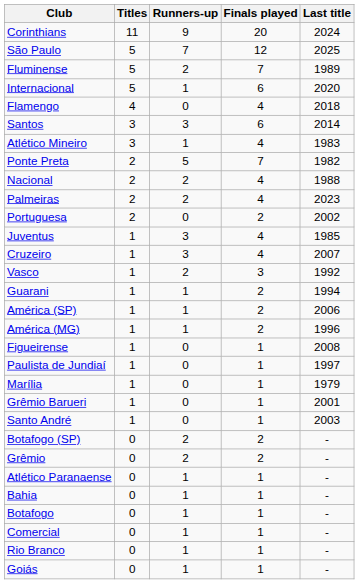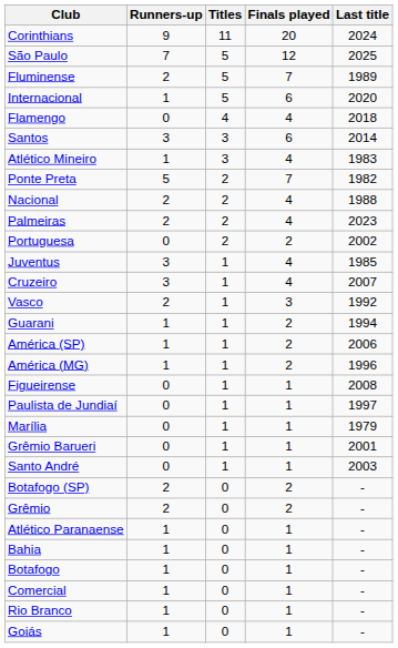 <table class="wikitable sortable">
 <tr>
 <th>Club</th>
+<th>Runners-up</th>
 <th>Titles</th>
-<th>Runners-up</th>
 <th>Finals played</th>
 <th>Last title</th>
 </tr>
 <tr>
 <td> <a href='#'>Corinthians</a></td>
+<td align="center">9</td>
 <td align="center">11</td>
-<td align="center">9</td>
 <td align="center">20</td>
 <td align="center">2024</td>
 </tr>
 <tr>
 <td> <a href='#'>São Paulo</a></td>
+<td align="center">7</td>
 <td align="center">5</td>
-<td align="center">7</td>
 <td align="center">12</td>
 <td align="center">2025</td>
 </tr>
 <tr>
 <td> <a href='#'>Fluminense</a></td>
+<td align="center">2</td>
 <td align="center">5</td>
-<td align="center">2</td>
 <td align="center">7</td>
 <td align="center">1989</td>
 </tr>
 <tr>
 <td> <a href='#'>Internacional</a></td>
+<td align="center">1</td>
 <td align="center">5</td>
-<td align="center">1</td>
 <td align="center">6</td>
 <td align="center">2020</td>
 </tr>
 <tr>
 <td> <a href='#'>Flamengo</a></td>
+<td align="center">0</td>
 <td align="center">4</td>
-<td align="center">0</td>
 <td align="center">4</td>
 <td align="center">2018</td>
 </tr>
 <tr>
 <td> <a href='#'>Santos</a></td>
 <td align="center">3</td>
 <td align="center">3</td>
 <td align="center">6</td>
 <td align="center">2014</td>
 </tr>
 <tr>
 <td> <a href='#'>Atlético Mineiro</a></td>
+<td align="center">1</td>
 <td align="center">3</td>
-<td align="center">1</td>
 <td align="center">4</td>
 <td align="center">1983</td>
 </tr>
 <tr>
 <td> <a href='#'>Ponte Preta</a></td>
+<td align="center">5</td>
 <td align="center">2</td>
-<td align="center">5</td>
 <td align="center">7</td>
 <td align="center">1982</td>
 </tr>
 <tr>
 <td> <a href='#'>Nacional</a></td>
 <td align="center">2</td>
 <td align="center">2</td>
 <td align="center">4</td>
 <td align="center">1988</td>
 </tr>
 <tr>
 <td> <a href='#'>Palmeiras</a></td>
 <td align="center">2</td>
 <td align="center">2</td>
 <td align="center">4</td>
 <td align="center">2023</td>
 </tr>
 <tr>
 <td> <a href='#'>Portuguesa</a></td>
+<td align="center">0</td>
 <td align="center">2</td>
-<td align="center">0</td>
 <td align="center">2</td>
 <td align="center">2002</td>
 </tr>
 <tr>
 <td> <a href='#'>Juventus</a></td>
+<td align="center">3</td>
 <td align="center">1</td>
-<td align="center">3</td>
 <td align="center">4</td>
 <td align="center">1985</td>
 </tr>
 <tr>
 <td> <a href='#'>Cruzeiro</a></td>
+<td align="center">3</td>
 <td align="center">1</td>
-<td align="center">3</td>
 <td align="center">4</td>
 <td align="center">2007</td>
 </tr>
 <tr>
 <td> <a href='#'>Vasco</a></td>
+<td align="center">2</td>
 <td align="center">1</td>
-<td align="center">2</td>
 <td align="center">3</td>
 <td align="center">1992</td>
 </tr>
 <tr>
 <td> <a href='#'>Guarani</a></td>
 <td align="center">1</td>
 <td align="center">1</td>
 <td align="center">2</td>
 <td align="center">1994</td>
 </tr>
 <tr>
 <td> <a href='#'>América (SP)</a></td>
 <td align="center">1</td>
 <td align="center">1</td>
 <td align="center">2</td>
 <td align="center">2006</td>
 </tr>
 <tr>
 <td> <a href='#'>América (MG)</a></td>
 <td align="center">1</td>
 <td align="center">1</td>
 <td align="center">2</td>
 <td align="center">1996</td>
 </tr>
 <tr>
 <td> <a href='#'>Figueirense</a></td>
+<td align="center">0</td>
 <td align="center">1</td>
-<td align="center">0</td>
 <td align="center">1</td>
 <td align="center">2008</td>
 </tr>
 <tr>
 <td> <a href='#'>Paulista de Jundiaí</a></td>
+<td align="center">0</td>
 <td align="center">1</td>
-<td align="center">0</td>
 <td align="center">1</td>
 <td align="center">1997</td>
 </tr>
 <tr>
 <td> <a href='#'>Marília</a></td>
+<td align="center">0</td>
 <td align="center">1</td>
-<td align="center">0</td>
 <td align="center">1</td>
 <td align="center">1979</td>
 </tr>
 <tr>
 <td> <a href='#'>Grêmio Barueri</a></td>
+<td align="center">0</td>
 <td align="center">1</td>
-<td align="center">0</td>
 <td align="center">1</td>
 <td align="center">2001</td>
 </tr>
 <tr>
 <td> <a href='#'>Santo André</a></td>
+<td align="center">0</td>
 <td align="center">1</td>
-<td align="center">0</td>
 <td align="center">1</td>
 <td align="center">2003</td>
 </tr>
 <tr>
 <td> <a href='#'>Botafogo (SP)</a></td>
+<td align="center">2</td>
 <td align="center">0</td>
-<td align="center">2</td>
 <td align="center">2</td>
 <td align="center">-</td>
 </tr>
 <tr>
 <td> <a href='#'>Grêmio</a></td>
+<td align="center">2</td>
 <td align="center">0</td>
-<td align="center">2</td>
 <td align="center">2</td>
 <td align="center">-</td>
 </tr>
 <tr>
 <td> <a href='#'>Atlético Paranaense</a></td>
+<td align="center">1</td>
 <td align="center">0</td>
-<td align="center">1</td>
 <td align="center">1</td>
 <td align="center">-</td>
 </tr>
 <tr>
 <td> <a href='#'>Bahia</a></td>
+<td align="center">1</td>
 <td align="center">0</td>
-<td align="center">1</td>
 <td align="center">1</td>
 <td align="center">-</td>
 </tr>
 <tr>
 <td> <a href='#'>Botafogo</a></td>
+<td align="center">1</td>
 <td align="center">0</td>
-<td align="center">1</td>
 <td align="center">1</td>
 <td align="center">-</td>
 </tr>
 <tr>
 <td> <a href='#'>Comercial</a></td>
+<td align="center">1</td>
 <td align="center">0</td>
-<td align="center">1</td>
 <td align="center">1</td>
 <td align="center">-</td>
 </tr>
 <tr>
 <td> <a href='#'>Rio Branco</a></td>
+<td align="center">1</td>
 <td align="center">0</td>
-<td align="center">1</td>
 <td align="center">1</td>
 <td align="center">-</td>
 </tr>
 <tr>
 <td> <a href='#'>Goiás</a></td>
+<td align="center">1</td>
 <td align="center">0</td>
-<td align="center">1</td>
 <td align="center">1</td>
 <td align="center">-</td>
 </tr>
 </table>
